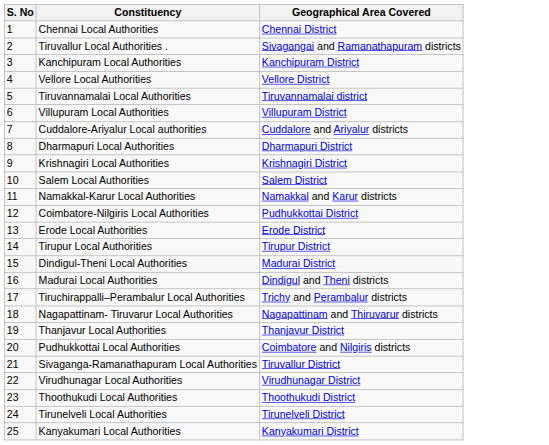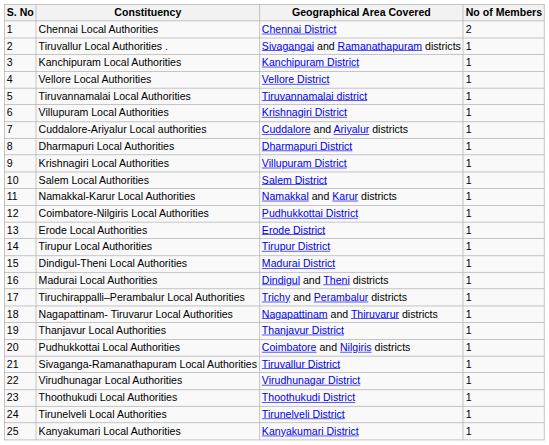 <table class="wikitable">
 <tr>
 <th>S. No</th>
 <th>Constituency</th>
 <th>Geographical Area Covered</th>
+<th>No of Members</th>
 </tr>
 <tr>
 <td>1</td>
 <td>Chennai Local Authorities</td>
 <td><a href='#'>Chennai District</a></td>
+<td>2</td>
 </tr>
 <tr>
 <td>2</td>
 <td>Tiruvallur Local Authorities .</td>
 <td><a href='#'>Sivagangai</a> and <a href='#'>Ramanathapuram</a> districts</td>
+<td>1</td>
 </tr>
 <tr>
 <td>3</td>
 <td>Kanchipuram Local Authorities</td>
 <td><a href='#'>Kanchipuram District</a></td>
+<td>1</td>
 </tr>
 <tr>
 <td>4</td>
 <td>Vellore Local Authorities</td>
 <td><a href='#'>Vellore District</a></td>
+<td>1</td>
 </tr>
 <tr>
 <td>5</td>
 <td>Tiruvannamalai Local Authorities</td>
 <td><a href='#'>Tiruvannamalai district</a></td>
+<td>1</td>
 </tr>
 <tr>
 <td>6</td>
 <td>Villupuram Local Authorities</td>
-<td><a href='#'>Villupuram District</a></td>
+<td><a href='#'>Krishnagiri District</a></td>
+<td>1</td>
 </tr>
 <tr>
 <td>7</td>
 <td>Cuddalore-Ariyalur Local authorities</td>
 <td><a href='#'>Cuddalore</a> and <a href='#'>Ariyalur</a> districts</td>
+<td>1</td>
 </tr>
 <tr>
 <td>8</td>
 <td>Dharmapuri Local Authorities</td>
 <td><a href='#'>Dharmapuri District</a></td>
+<td>1</td>
 </tr>
 <tr>
 <td>9</td>
 <td>Krishnagiri Local Authorities</td>
-<td><a href='#'>Krishnagiri District</a></td>
+<td><a href='#'>Villupuram District</a></td>
+<td>1</td>
 </tr>
 <tr>
 <td>10</td>
 <td>Salem Local Authorities</td>
 <td><a href='#'>Salem District</a></td>
+<td>1</td>
 </tr>
 <tr>
 <td>11</td>
 <td>Namakkal-Karur Local Authorities</td>
 <td><a href='#'>Namakkal</a> and <a href='#'>Karur</a> districts</td>
+<td>1</td>
 </tr>
 <tr>
 <td>12</td>
 <td>Coimbatore-Nilgiris Local Authorities</td>
 <td><a href='#'>Pudhukkottai District</a></td>
+<td>1</td>
 </tr>
 <tr>
 <td>13</td>
 <td>Erode Local Authorities</td>
 <td><a href='#'>Erode District</a></td>
+<td>1</td>
 </tr>
 <tr>
 <td>14</td>
 <td>Tirupur Local Authorities</td>
 <td><a href='#'>Tirupur District</a></td>
+<td>1</td>
 </tr>
 <tr>
 <td>15</td>
 <td>Dindigul-Theni Local Authorities</td>
 <td><a href='#'>Madurai District</a></td>
+<td>1</td>
 </tr>
 <tr>
 <td>16</td>
 <td>Madurai Local Authorities</td>
 <td><a href='#'>Dindigul</a> and <a href='#'>Theni</a> districts</td>
+<td>1</td>
 </tr>
 <tr>
 <td>17</td>
 <td>Tiruchirappalli–Perambalur  Local Authorities</td>
 <td><a href='#'>Trichy</a> and <a href='#'>Perambalur</a> districts</td>
+<td>1</td>
 </tr>
 <tr>
 <td>18</td>
 <td>Nagapattinam- Tiruvarur Local Authorities</td>
 <td><a href='#'>Nagapattinam</a> and <a href='#'>Thiruvarur</a> districts</td>
+<td>1</td>
 </tr>
 <tr>
 <td>19</td>
 <td>Thanjavur Local Authorities</td>
 <td><a href='#'>Thanjavur District</a></td>
+<td>1</td>
 </tr>
 <tr>
 <td>20</td>
 <td>Pudhukkottai Local Authorities</td>
 <td><a href='#'>Coimbatore</a> and <a href='#'>Nilgiris</a> districts</td>
+<td>1</td>
 </tr>
 <tr>
 <td>21</td>
 <td>Sivaganga-Ramanathapuram Local Authorities</td>
 <td><a href='#'>Tiruvallur District</a></td>
+<td>1</td>
 </tr>
 <tr>
 <td>22</td>
 <td>Virudhunagar Local Authorities</td>
 <td><a href='#'>Virudhunagar District</a></td>
+<td>1</td>
 </tr>
 <tr>
 <td>23</td>
 <td>Thoothukudi Local Authorities</td>
 <td><a href='#'>Thoothukudi District</a></td>
+<td>1</td>
 </tr>
 <tr>
 <td>24</td>
 <td>Tirunelveli Local Authorities</td>
 <td><a href='#'>Tirunelveli District</a></td>
+<td>1</td>
 </tr>
 <tr>
 <td>25</td>
 <td>Kanyakumari Local Authorities</td>
 <td><a href='#'>Kanyakumari District</a></td>
+<td>1</td>
 </tr>
 </table>
